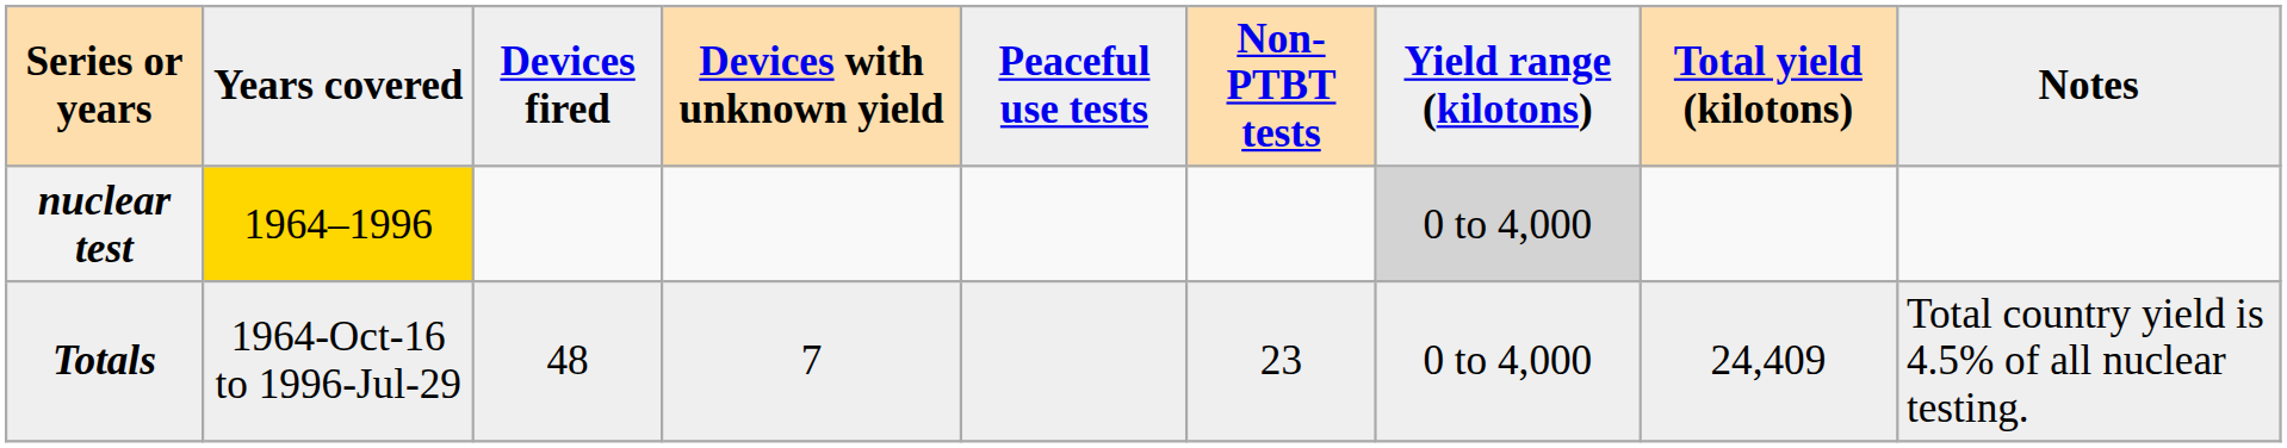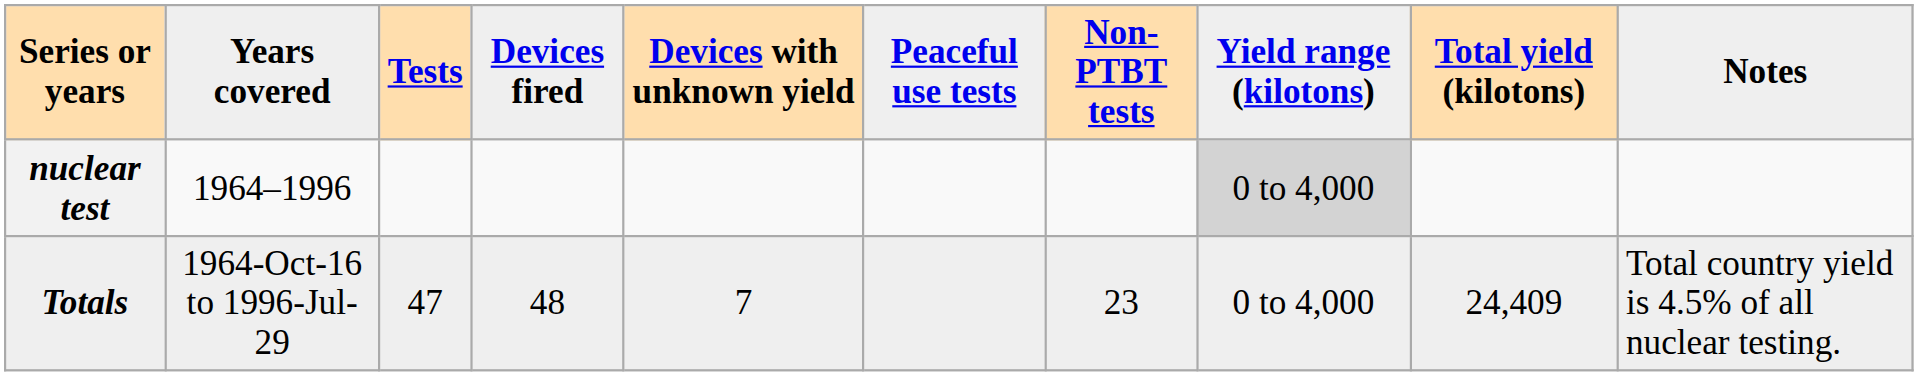 <table class="wikitable sortable" style="text-align:center;">
 <tr>
 <th style="background:#ffdead;">Series or years</th>
 <th style="background:#efefef;">Years covered</th>
+<th style="background:#ffdead;"><a href='#'>Tests</a></th>
 <th style="background:#efefef;"><a href='#'>Devices</a> fired</th>
 <th style="background:#ffdead;"><a href='#'>Devices</a> with unknown yield</th>
 <th style="background:#efefef;"><a href='#'>Peaceful use tests</a></th>
 <th style="background:#ffdead;"><a href='#'>Non-PTBT tests</a></th>
 <th style="background:#efefef;" class="unsortable"><a href='#'>Yield range</a> (<a href='#'>kilotons</a>) </th>
 <th style="background:#ffdead;"><a href='#'>Total yield</a> (kilotons) </th>
 <th style="background:#efefef; text-align:center;" class="unsortable">Notes</th>
 </tr>
 <tr>
 <th><em>nuclear test</em></th>
-<td style="background: gold;">1964–1996</td>
+<td>1964–1996</td>
+<td></td>
 <td></td>
 <td></td>
 <td></td>
 <td></td>
 <td style="background: lightgrey;">0 to 4,000</td>
 <td></td>
 <td style="text-align:left;"></td>
 </tr>
 <tr class="sortbottom">
 <th style="background:#efefef;"><em>Totals</em></th>
 <td style="background:#efefef;">1964-Oct-16 to 1996-Jul-29</td>
+<td style="background:#efefef;">47</td>
 <td style="background:#efefef;">48</td>
 <td style="background:#efefef;">7</td>
 <td style="background:#efefef;"></td>
 <td style="background:#efefef;">23</td>
 <td style="background:#efefef;">0 to 4,000</td>
 <td style="background:#efefef;">24,409</td>
 <td style="background:#efefef;text-align:left;">Total country yield is 4.5% of all nuclear testing.</td>
 </tr>
 </table>
